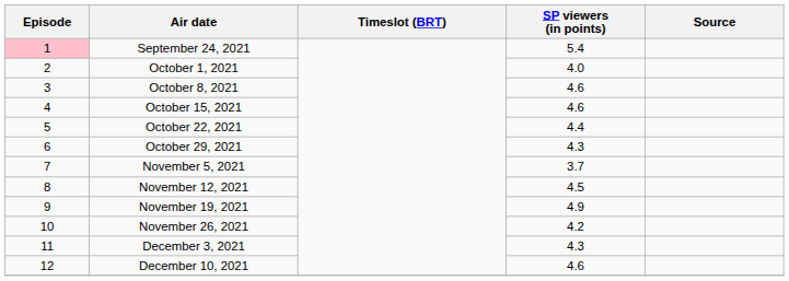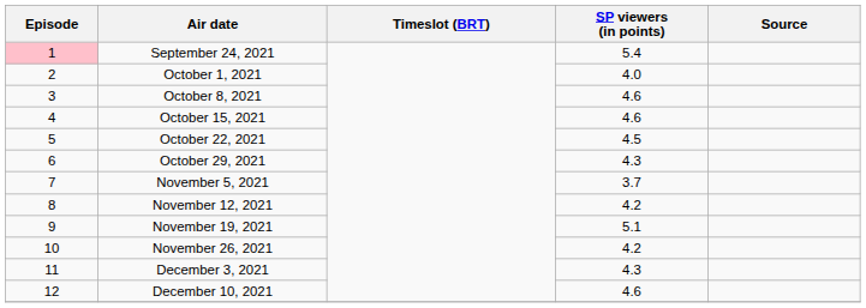 <table class="wikitable sortable" style="text-align:center; font-size:95%; width: 60%">
 <tr>
 <th width="05.0%">Episode</th>
 <th width="15.0%">Air date</th>
 <th width="15.0%">Timeslot (<a href='#'>BRT</a>)</th>
 <th width="10.0%"><a href='#'>SP</a> viewers<br>(in points)</th>
 <th width="10.0%">Source</th>
 </tr>
 <tr>
 <td style="background: pink;">1</td>
 <td>September 24, 2021</td>
 <td rowspan=12></td>
 <td>5.4</td>
 <td></td>
 </tr>
 <tr>
 <td>2</td>
 <td>October 1, 2021</td>
 <td>4.0</td>
 <td></td>
 </tr>
 <tr>
 <td>3</td>
 <td>October 8, 2021</td>
 <td>4.6</td>
 <td></td>
 </tr>
 <tr>
 <td>4</td>
 <td>October 15, 2021</td>
 <td>4.6</td>
 <td></td>
 </tr>
 <tr>
 <td>5</td>
 <td>October 22, 2021</td>
-<td>4.4</td>
+<td>4.5</td>
 <td></td>
 </tr>
 <tr>
 <td>6</td>
 <td>October 29, 2021</td>
 <td>4.3</td>
 <td></td>
 </tr>
 <tr>
 <td>7</td>
 <td>November 5, 2021</td>
 <td>3.7</td>
 <td></td>
 </tr>
 <tr>
 <td>8</td>
 <td>November 12, 2021</td>
-<td>4.5</td>
+<td>4.2</td>
 <td></td>
 </tr>
 <tr>
 <td>9</td>
 <td>November 19, 2021</td>
-<td>4.9</td>
+<td>5.1</td>
 <td></td>
 </tr>
 <tr>
 <td>10</td>
 <td>November 26, 2021</td>
 <td>4.2</td>
 <td></td>
 </tr>
 <tr>
 <td>11</td>
 <td>December 3, 2021</td>
 <td>4.3</td>
 <td></td>
 </tr>
 <tr>
 <td>12</td>
 <td>December 10, 2021</td>
 <td>4.6</td>
 <td></td>
 </tr>
 <tr>
 </tr>
 </table>
